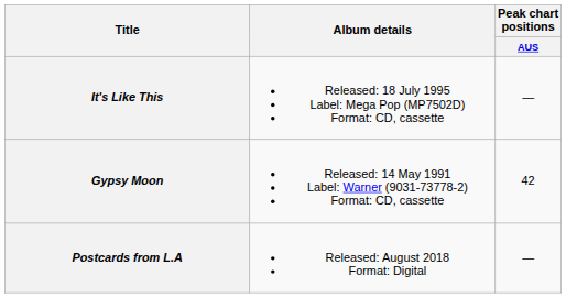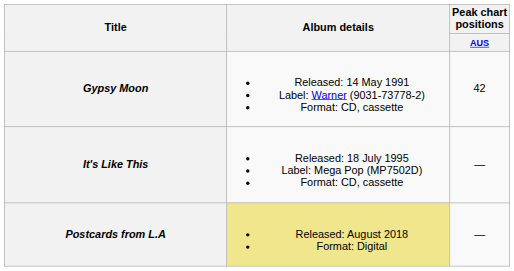 <table class="wikitable plainrowheaders" style="text-align:center;" border="1">
 <tr>
 <th scope="col" rowspan="2" style="width:20em;">Title</th>
 <th scope="col" rowspan="2" style="width:20em;">Album details</th>
 <th scope="col" colspan="1">Peak chart<br>positions</th>
 </tr>
 <tr>
 <th scope="col" style="text-align:center;"><small><a href='#'>AUS</a></small><br></th>
 </tr>
 <tr>
+<th scope="row"><em>Gypsy Moon</em></th>
+<td><br><ul><li>Released: 14 May 1991</li><li>Label: <a href='#'>Warner</a> (9031-73778-2)</li><li>Format: CD, cassette</li></ul></td>
+<td>42</td>
+</tr>
+<tr>
 <th scope="row"><em>It's Like This</em></th>
 <td><br><ul><li>Released: 18 July 1995</li><li>Label: Mega Pop (MP7502D)</li><li>Format: CD, cassette</li></ul></td>
 <td>—</td>
 </tr>
 <tr>
-<th scope="row"><em>Gypsy Moon</em></th>
-<td><br><ul><li>Released: 14 May 1991</li><li>Label: <a href='#'>Warner</a> (9031-73778-2)</li><li>Format: CD, cassette</li></ul></td>
-<td>42</td>
-</tr>
-<tr>
 <th scope="row"><em>Postcards from L.A</em></th>
-<td><br><ul><li>Released: August 2018</li><li>Format: Digital</li></ul></td>
+<td style="background: khaki;"><br><ul><li>Released: August 2018</li><li>Format: Digital</li></ul></td>
 <td>—</td>
 </tr>
 </table>
